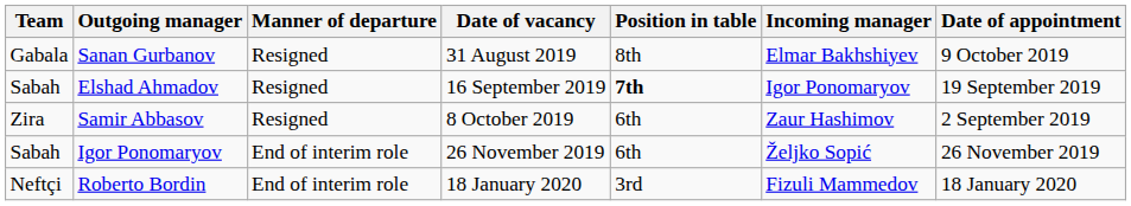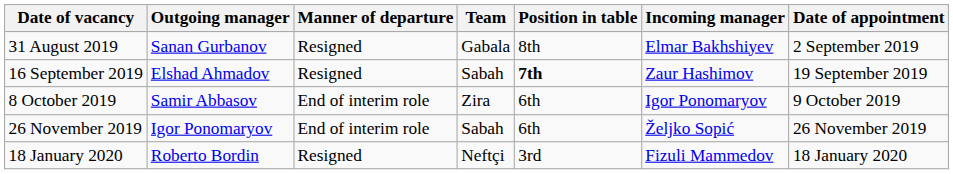 <table class="wikitable">
 <tr>
-<th>Team</th>
+<th>Date of vacancy</th>
 <th>Outgoing manager</th>
 <th>Manner of departure</th>
-<th>Date of vacancy</th>
+<th>Team</th>
 <th>Position in table</th>
 <th>Incoming manager</th>
 <th>Date of appointment</th>
 </tr>
 <tr>
-<td>Gabala</td>
+<td>31 August 2019</td>
 <td> <a href='#'>Sanan Gurbanov</a></td>
 <td>Resigned</td>
-<td>31 August 2019</td>
+<td>Gabala</td>
 <td>8th</td>
 <td> <a href='#'>Elmar Bakhshiyev</a> </td>
+<td>2 September 2019</td>
+</tr>
+<tr>
+<td>16 September 2019</td>
+<td> <a href='#'>Elshad Ahmadov</a></td>
+<td>Resigned</td>
+<td>Sabah</td>
+<td><strong>7th</strong></td>
+<td> <a href='#'>Zaur Hashimov</a></td>
+<td>19 September 2019</td>
+</tr>
+<tr>
+<td>8 October 2019</td>
+<td> <a href='#'>Samir Abbasov</a></td>
+<td>End of interim role</td>
+<td>Zira</td>
+<td>6th</td>
+<td> <a href='#'>Igor Ponomaryov</a> </td>
 <td>9 October 2019</td>
 </tr>
 <tr>
-<td>Sabah</td>
-<td> <a href='#'>Elshad Ahmadov</a></td>
-<td>Resigned</td>
-<td>16 September 2019</td>
-<td><strong>7th</strong></td>
-<td> <a href='#'>Igor Ponomaryov</a> </td>
-<td>19 September 2019</td>
-</tr>
-<tr>
-<td>Zira</td>
-<td> <a href='#'>Samir Abbasov</a></td>
-<td>Resigned</td>
-<td>8 October 2019</td>
-<td>6th</td>
-<td> <a href='#'>Zaur Hashimov</a></td>
-<td>2 September 2019</td>
-</tr>
-<tr>
-<td>Sabah</td>
+<td>26 November 2019</td>
 <td> <a href='#'>Igor Ponomaryov</a> </td>
 <td>End of interim role</td>
-<td>26 November 2019</td>
+<td>Sabah</td>
 <td>6th</td>
 <td> <a href='#'>Željko Sopić</a></td>
 <td>26 November 2019</td>
 </tr>
 <tr>
+<td>18 January 2020</td>
+<td> <a href='#'>Roberto Bordin</a></td>
+<td>Resigned</td>
 <td>Neftçi</td>
-<td> <a href='#'>Roberto Bordin</a></td>
-<td>End of interim role</td>
-<td>18 January 2020</td>
 <td>3rd</td>
 <td> <a href='#'>Fizuli Mammedov</a></td>
 <td>18 January 2020</td>
 </tr>
 </table>
